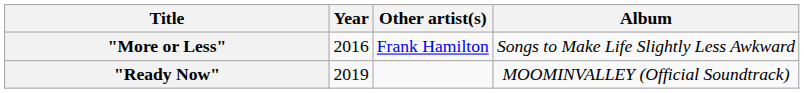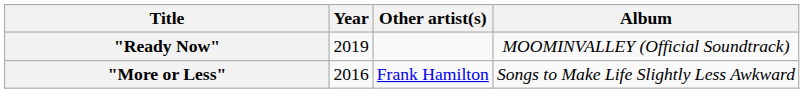 <table class="wikitable plainrowheaders" style="text-align:center;">
 <tr>
 <th scope="col" rowspan="1" style="width:18em;">Title</th>
 <th scope="col" rowspan="1" style="width:1em;">Year</th>
 <th scope="col" rowspan="1">Other artist(s)</th>
 <th scope="col" rowspan="1">Album</th>
 </tr>
 <tr>
+<th scope="row">"Ready Now"</th>
+<td>2019</td>
+<td></td>
+<td><em>MOOMINVALLEY (Official Soundtrack)</em></td>
+</tr>
+<tr>
 <th scope="row">"More or Less"</th>
 <td>2016</td>
 <td><a href='#'>Frank Hamilton</a></td>
 <td><em>Songs to Make Life Slightly Less Awkward</em></td>
 </tr>
-<tr>
-<th scope="row">"Ready Now"</th>
-<td>2019</td>
-<td></td>
-<td><em>MOOMINVALLEY (Official Soundtrack)</em></td>
-</tr>
 </table>
